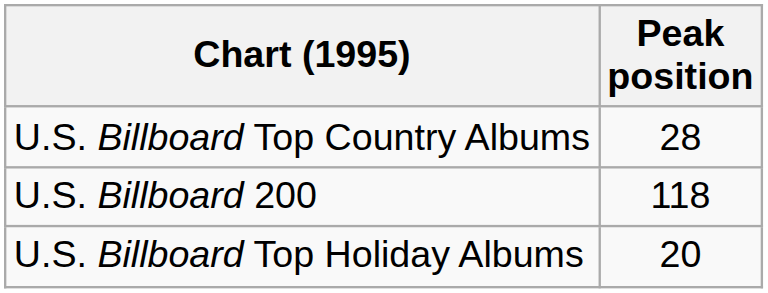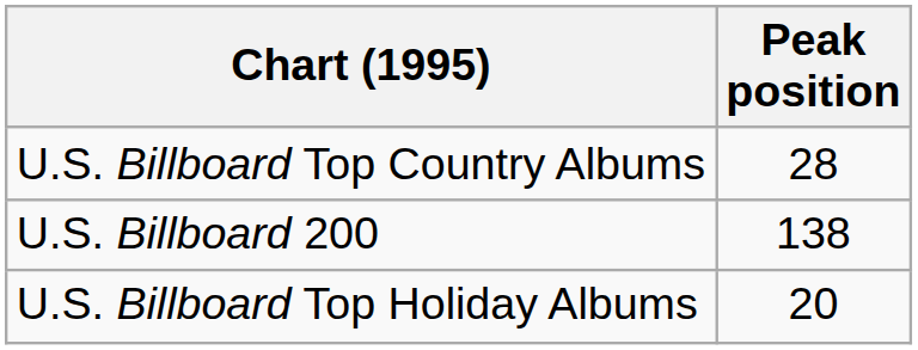 <table class="wikitable">
 <tr>
 <th>Chart (1995)</th>
 <th>Peak<br>position</th>
 </tr>
 <tr>
 <td>U.S. <em>Billboard</em> Top Country Albums</td>
 <td align="center">28</td>
 </tr>
 <tr>
 <td>U.S. <em>Billboard</em> 200</td>
-<td align="center">118</td>
+<td align="center">138</td>
 </tr>
 <tr>
 <td>U.S. <em>Billboard</em> Top Holiday Albums</td>
 <td align="center">20</td>
 </tr>
 </table>
